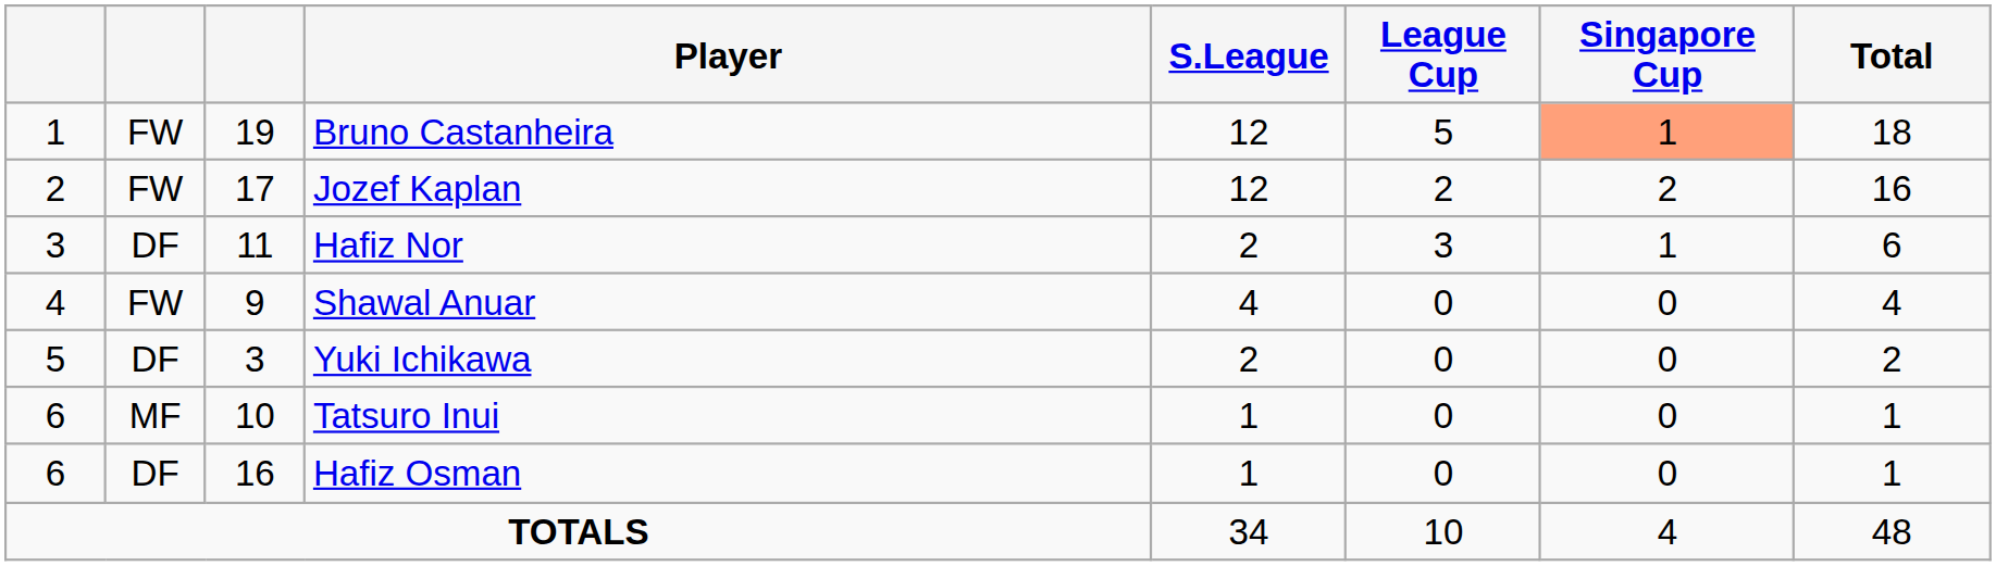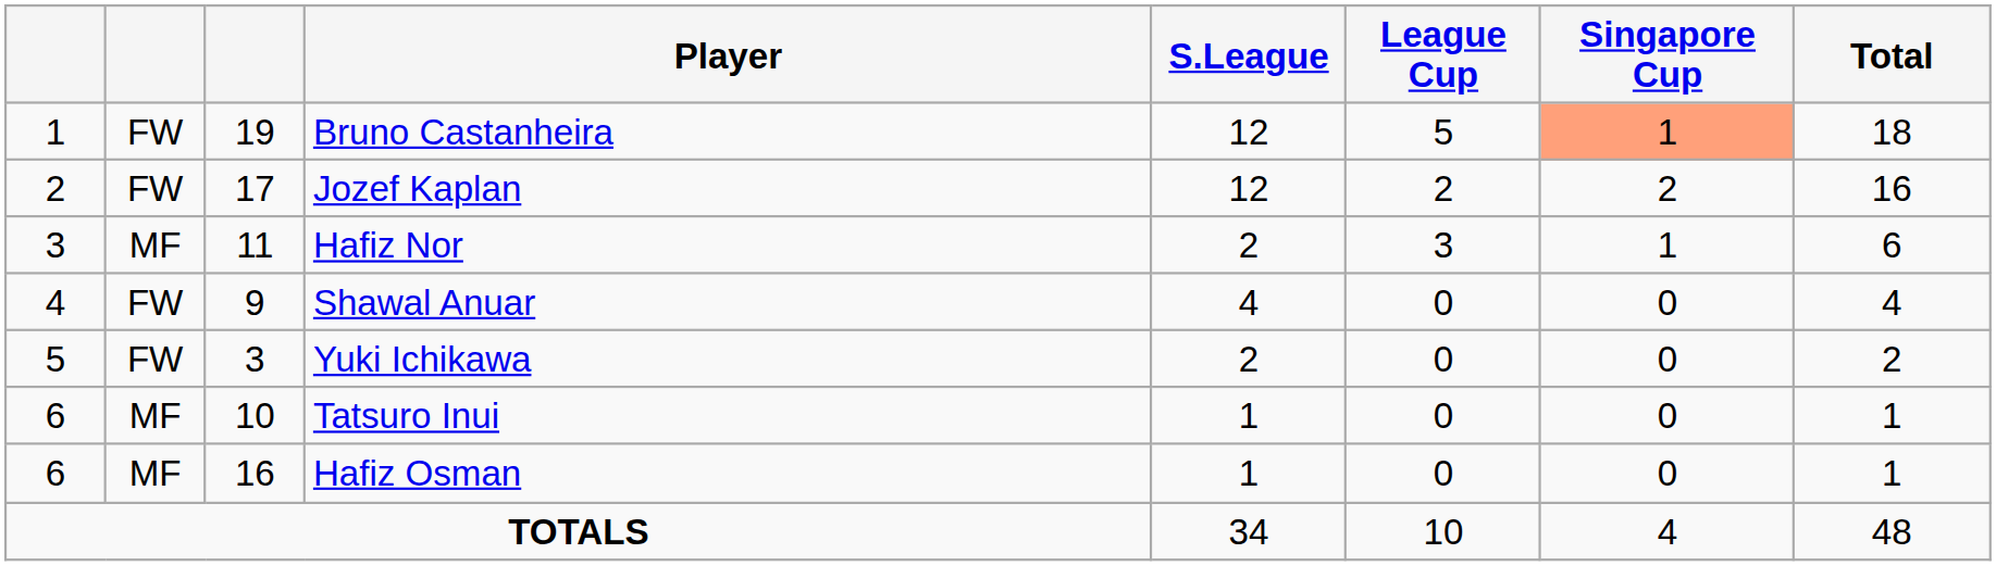 <table class="wikitable" style="font-size: 95%; text-align: center;">
 <tr>
 <th style="background:#F5F5F5; color:black; width:35px;"></th>
 <th style="background:#F5F5F5; color:black; width:35px;"></th>
 <th style="background:#F5F5F5; color:black; width:35px;"></th>
 <th style="background:#F5F5F5; color:black; width:350px;">Player</th>
 <th style="background:#F5F5F5; color:black; width:75px;"><a href='#'>S.League</a></th>
 <th style="background:#F5F5F5; color:black; width:75px;"><a href='#'>League Cup</a></th>
 <th style="background:#F5F5F5; color:black; width:100px;"><a href='#'>Singapore Cup</a></th>
 <th style="background:#F5F5F5; color:black; width:75px;"><strong>Total</strong></th>
 </tr>
 <tr>
 <td>1</td>
 <td>FW</td>
 <td>19</td>
 <td align=left> <a href='#'>Bruno Castanheira</a></td>
 <td>12</td>
 <td>5</td>
 <td style="background: lightsalmon;">1</td>
 <td>18</td>
 </tr>
 <tr>
 <td>2</td>
 <td>FW</td>
 <td>17</td>
 <td align=left> <a href='#'>Jozef Kaplan</a></td>
 <td>12</td>
 <td>2</td>
 <td>2</td>
 <td>16</td>
 </tr>
 <tr>
 <td>3</td>
-<td>DF</td>
+<td>MF</td>
 <td>11</td>
 <td align=left> <a href='#'>Hafiz Nor</a></td>
 <td>2</td>
 <td>3</td>
 <td>1</td>
 <td>6</td>
 </tr>
 <tr>
 <td>4</td>
 <td>FW</td>
 <td>9</td>
 <td align=left> <a href='#'>Shawal Anuar</a></td>
 <td>4</td>
 <td>0</td>
 <td>0</td>
 <td>4</td>
 </tr>
 <tr>
 <td>5</td>
-<td>DF</td>
+<td>FW</td>
 <td>3</td>
 <td align=left> <a href='#'>Yuki Ichikawa</a></td>
 <td>2</td>
 <td>0</td>
 <td>0</td>
 <td>2</td>
 </tr>
 <tr>
 <td>6</td>
 <td>MF</td>
 <td>10</td>
 <td align=left> <a href='#'>Tatsuro Inui</a></td>
 <td>1</td>
 <td>0</td>
 <td>0</td>
 <td>1</td>
 </tr>
 <tr>
 <td>6</td>
-<td>DF</td>
+<td>MF</td>
 <td>16</td>
 <td align=left> <a href='#'>Hafiz Osman</a></td>
 <td>1</td>
 <td>0</td>
 <td>0</td>
 <td>1</td>
 </tr>
 <tr>
 <td colspan="4"><strong>TOTALS</strong></td>
 <td>34</td>
 <td>10</td>
 <td>4</td>
 <td>48</td>
 </tr>
 </table>
